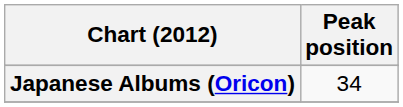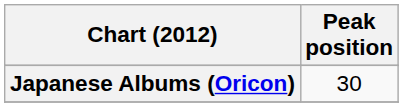 <table class="wikitable sortable plainrowheaders" style="text-align:center">
 <tr>
 <th scope="col">Chart (2012)</th>
 <th scope="col">Peak<br>position</th>
 </tr>
 <tr>
 </tr>
 <tr>
 </tr>
 <tr>
 </tr>
 <tr>
 </tr>
 <tr>
 </tr>
 <tr>
 </tr>
 <tr>
 </tr>
 <tr>
 </tr>
 <tr>
 </tr>
 <tr>
 </tr>
 <tr>
 <th scope="row">Japanese Albums (<a href='#'>Oricon</a>)</th>
-<td>34</td>
+<td>30</td>
 </tr>
 <tr>
 </tr>
 <tr>
 </tr>
 <tr>
 </tr>
 <tr>
 </tr>
 <tr>
 </tr>
 <tr>
 </tr>
 <tr>
 </tr>
 <tr>
 </tr>
 <tr>
 </tr>
 </table>
